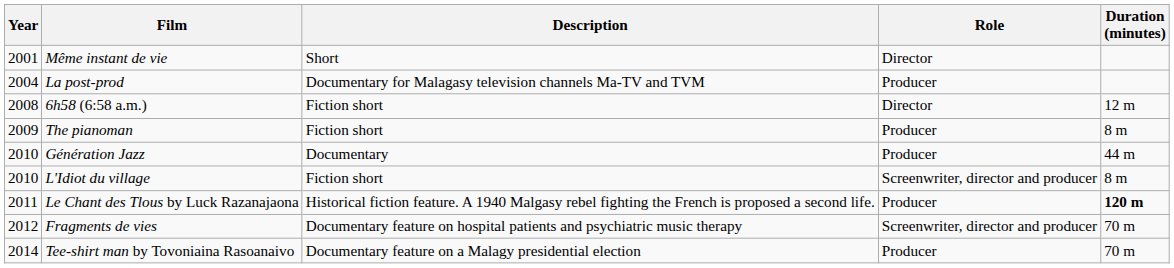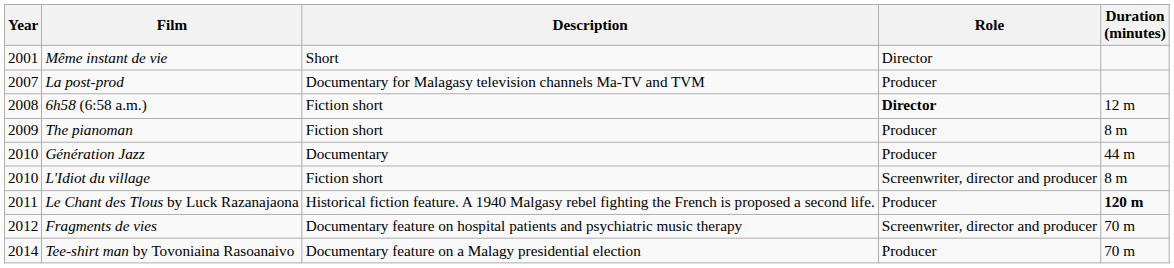 <table class="wikitable" border="1">
 <tr>
 <th>Year</th>
 <th>Film</th>
 <th>Description</th>
 <th>Role</th>
 <th>Duration<br>(minutes)</th>
 </tr>
 <tr>
 <td>2001</td>
 <td><em>Même instant de vie</em></td>
 <td>Short</td>
 <td>Director</td>
 <td></td>
 </tr>
 <tr>
-<td>2004</td>
+<td>2007</td>
 <td><em>La post-prod</em></td>
 <td>Documentary for Malagasy television channels Ma-TV and TVM</td>
 <td>Producer</td>
 <td></td>
 </tr>
 <tr>
 <td>2008</td>
 <td><em>6h58</em> (6:58 a.m.)</td>
 <td>Fiction short</td>
-<td>Director</td>
+<td><strong>Director</strong></td>
 <td>12 m</td>
 </tr>
 <tr>
 <td>2009</td>
 <td><em>The pianoman</em></td>
 <td>Fiction short</td>
 <td>Producer</td>
 <td>8 m</td>
 </tr>
 <tr>
 <td>2010</td>
 <td><em>Génération Jazz</em></td>
 <td>Documentary</td>
 <td>Producer</td>
 <td>44 m</td>
 </tr>
 <tr>
 <td>2010</td>
 <td><em>L'Idiot du village</em></td>
 <td>Fiction short</td>
 <td>Screenwriter, director and producer</td>
 <td>8 m</td>
 </tr>
 <tr>
 <td>2011</td>
 <td><em>Le Chant des Tlous</em> by Luck Razanajaona</td>
 <td>Historical fiction feature. A 1940 Malgasy rebel fighting the French is proposed a second life.</td>
 <td>Producer</td>
 <td><strong>120 m</strong></td>
 </tr>
 <tr>
 <td>2012</td>
 <td><em>Fragments de vies</em></td>
 <td>Documentary feature on hospital patients and psychiatric music therapy</td>
 <td>Screenwriter, director and producer</td>
 <td>70 m</td>
 </tr>
 <tr>
 <td>2014</td>
 <td><em>Tee-shirt man</em> by Tovoniaina Rasoanaivo</td>
 <td>Documentary feature on a Malagy presidential election</td>
 <td>Producer</td>
 <td>70 m</td>
 </tr>
 </table>
